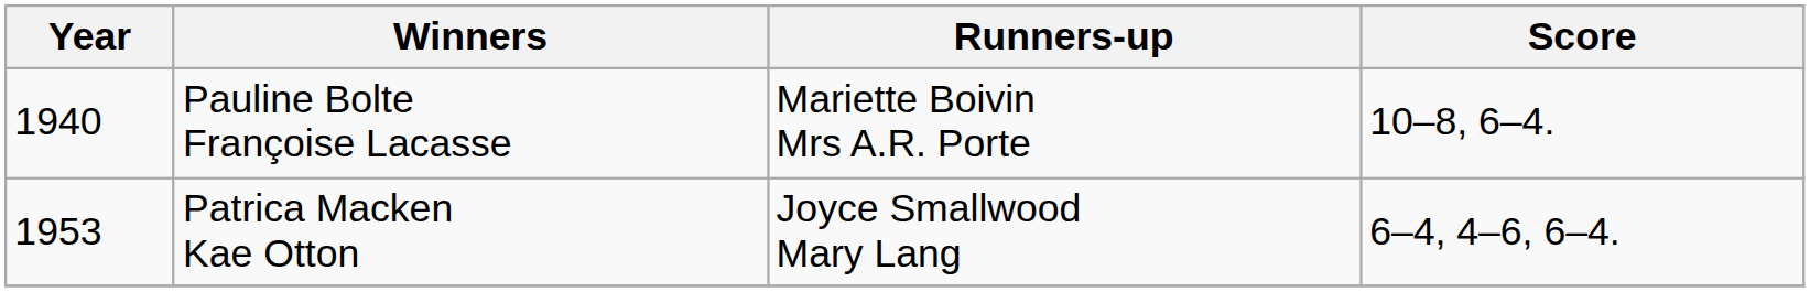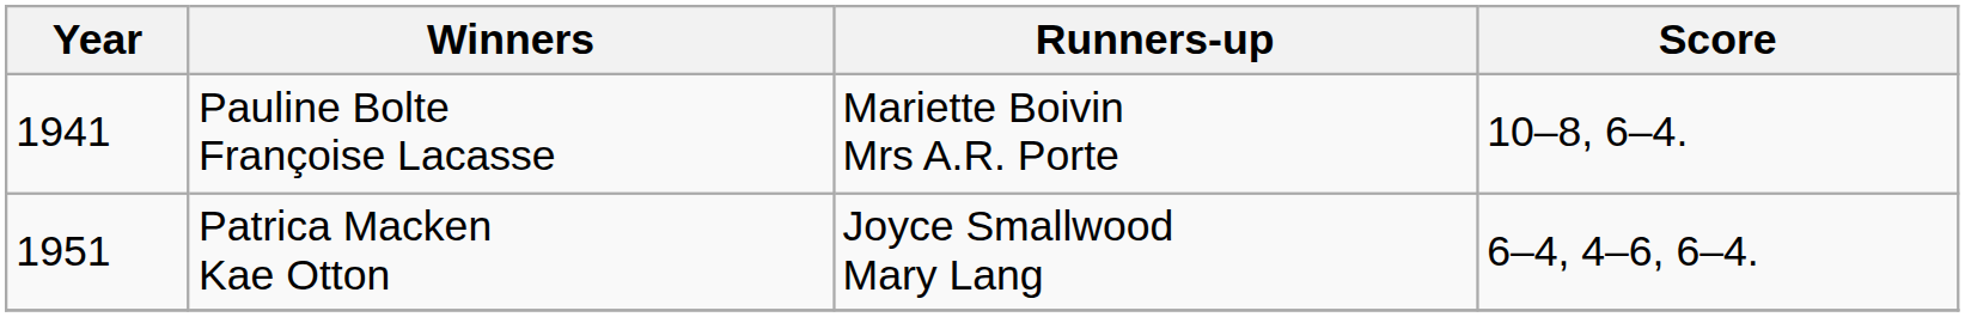 <table class="wikitable" style="font-size:98%;">
 <tr>
 <th style="width:60px;">Year</th>
 <th style="width:230px;">Winners</th>
 <th style="width:230px;">Runners-up</th>
 <th style="width:170px;">Score</th>
 </tr>
 <tr>
-<td>1940</td>
+<td>1941</td>
 <td>  Pauline Bolte<br>  Françoise Lacasse</td>
 <td> Mariette Boivin<br> Mrs A.R. Porte</td>
 <td>10–8, 6–4.</td>
 </tr>
 <tr>
-<td>1953</td>
+<td>1951</td>
 <td>  Patrica Macken<br>  Kae Otton</td>
 <td> Joyce Smallwood<br> Mary Lang</td>
 <td>6–4, 4–6, 6–4.</td>
 </tr>
 <tr>
 </tr>
 </table>
